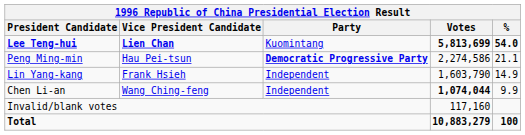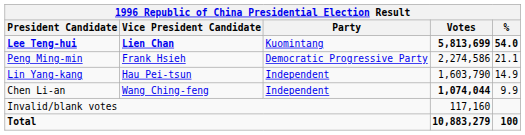 <table class="wikitable" style="text-align:left;margin:1em auto;">
 <tr>
 <th colspan="5"><a href='#'>1996 Republic of China Presidential Election</a> Result</th>
 </tr>
 <tr>
 <th>President Candidate</th>
 <th>Vice President Candidate</th>
 <th>Party</th>
 <th>Votes</th>
 <th>%</th>
 </tr>
 <tr>
 <td><strong><a href='#'>Lee Teng-hui</a></strong></td>
 <td><strong><a href='#'>Lien Chan</a></strong></td>
 <td> <a href='#'>Kuomintang</a></td>
 <td align="right"><strong>5,813,699</strong></td>
 <td align="right"><strong>54.0</strong></td>
 </tr>
 <tr>
 <td><a href='#'>Peng Ming-min</a></td>
-<td><a href='#'>Hau Pei-tsun</a></td>
-<td><strong><a href='#'>Democratic Progressive Party</a></strong></td>
+<td><a href='#'>Frank Hsieh</a></td>
+<td><a href='#'>Democratic Progressive Party</a></td>
 <td align="right">2,274,586</td>
 <td align="right">21.1</td>
 </tr>
 <tr>
 <td><a href='#'>Lin Yang-kang</a></td>
-<td><a href='#'>Frank Hsieh</a></td>
+<td><a href='#'>Hau Pei-tsun</a></td>
 <td><a href='#'>Independent</a></td>
 <td align="right">1,603,790</td>
 <td align="right">14.9</td>
 </tr>
 <tr>
 <td>Chen Li-an</td>
 <td><a href='#'>Wang Ching-feng</a></td>
 <td><a href='#'>Independent</a></td>
 <td align="right"><strong>1,074,044</strong></td>
 <td align="right">9.9</td>
 </tr>
 <tr>
 <td colspan="3">Invalid/blank votes</td>
 <td align="right">117,160</td>
 <td></td>
 </tr>
 <tr>
 <td colspan="3"><strong>Total</strong></td>
 <td align="right"><strong>10,883,279</strong></td>
 <td align="right"><strong>100</strong></td>
 </tr>
 </table>
